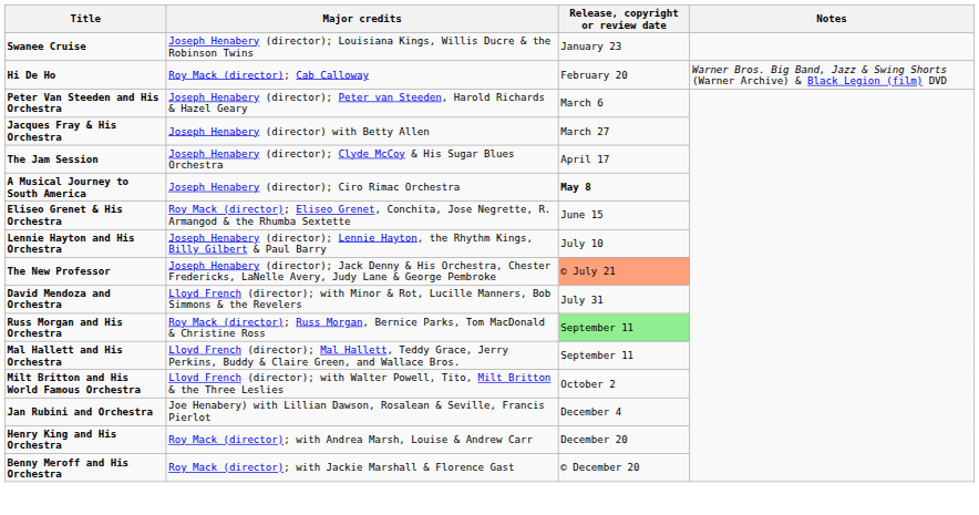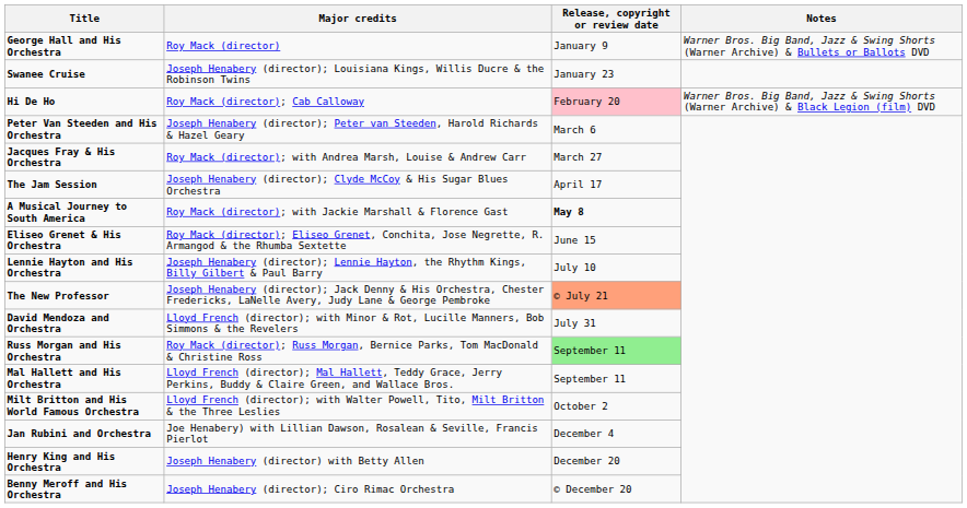 <table class="wikitable sortable" border="1">
 <tr>
 <th>Title</th>
 <th>Major credits</th>
 <th>Release, copyright or review date</th>
 <th>Notes</th>
+</tr>
+<tr>
+<td><strong>George Hall and His Orchestra</strong></td>
+<td><a href='#'>Roy Mack (director)</a></td>
+<td>January 9</td>
+<td><em>Warner Bros. Big Band, Jazz & Swing Shorts</em> (Warner Archive) & <a href='#'>Bullets or Ballots</a> DVD</td>
 </tr>
 <tr>
 <td><strong>Swanee Cruise</strong></td>
 <td><a href='#'>Joseph Henabery</a> (director); Louisiana Kings, Willis Ducre & the Robinson Twins</td>
 <td>January 23</td>
 </tr>
 <tr>
 <td><strong>Hi De Ho</strong></td>
 <td><a href='#'>Roy Mack (director)</a>; <a href='#'>Cab Calloway</a></td>
-<td>February 20</td>
+<td style="background: pink;">February 20</td>
 <td><em>Warner Bros. Big Band, Jazz & Swing Shorts</em> (Warner Archive) & <a href='#'>Black Legion (film)</a> DVD</td>
 </tr>
 <tr>
 <td><strong>Peter Van Steeden and His Orchestra</strong></td>
 <td><a href='#'>Joseph Henabery</a> (director); <a href='#'>Peter van Steeden</a>, Harold Richards & Hazel Geary</td>
 <td>March 6</td>
 </tr>
 <tr>
 <td><strong>Jacques Fray & His Orchestra</strong></td>
-<td><a href='#'>Joseph Henabery</a> (director) with Betty Allen</td>
+<td><a href='#'>Roy Mack (director)</a>; with Andrea Marsh, Louise & Andrew Carr</td>
 <td>March 27</td>
 </tr>
 <tr>
 <td><strong>The Jam Session</strong></td>
 <td><a href='#'>Joseph Henabery</a> (director); <a href='#'>Clyde McCoy</a> & His Sugar Blues Orchestra</td>
 <td>April 17</td>
 </tr>
 <tr>
 <td><strong>A Musical Journey to South America</strong></td>
-<td><a href='#'>Joseph Henabery</a> (director); Ciro Rimac Orchestra</td>
+<td><a href='#'>Roy Mack (director)</a>; with Jackie Marshall & Florence Gast</td>
 <td><strong>May 8</strong></td>
 </tr>
 <tr>
 <td><strong>Eliseo Grenet & His Orchestra</strong></td>
 <td><a href='#'>Roy Mack (director)</a>; <a href='#'>Eliseo Grenet</a>, Conchita, Jose Negrette, R. Armangod & the Rhumba Sextette</td>
 <td>June 15</td>
 </tr>
 <tr>
 <td><strong>Lennie Hayton and His Orchestra</strong></td>
 <td><a href='#'>Joseph Henabery</a> (director); <a href='#'>Lennie Hayton</a>, the Rhythm Kings, <a href='#'>Billy Gilbert</a> & Paul Barry</td>
 <td>July 10</td>
 </tr>
 <tr>
 <td><strong>The New Professor</strong></td>
 <td><a href='#'>Joseph Henabery</a> (director); Jack Denny & His Orchestra, Chester Fredericks, LaNelle Avery, Judy Lane & George Pembroke</td>
 <td style="background: lightsalmon;">© July 21</td>
 </tr>
 <tr>
 <td><strong>David Mendoza and Orchestra</strong></td>
 <td><a href='#'>Lloyd French</a> (director); with Minor & Rot, Lucille Manners, Bob Simmons & the Revelers</td>
 <td>July 31</td>
 </tr>
 <tr>
 <td><strong>Russ Morgan and His Orchestra</strong></td>
 <td><a href='#'>Roy Mack (director)</a>; <a href='#'>Russ Morgan</a>, Bernice Parks, Tom MacDonald & Christine Ross</td>
 <td style="background: lightgreen;">September 11</td>
 </tr>
 <tr>
 <td><strong>Mal Hallett and His Orchestra</strong></td>
 <td><a href='#'>Lloyd French</a> (director); <a href='#'>Mal Hallett</a>, Teddy Grace, Jerry Perkins, Buddy & Claire Green, and Wallace Bros.</td>
 <td>September 11</td>
 </tr>
 <tr>
 <td><strong>Milt Britton and His World Famous Orchestra</strong></td>
 <td><a href='#'>Lloyd French</a> (director); with Walter Powell, Tito, <a href='#'>Milt Britton</a> & the Three Leslies</td>
 <td>October 2</td>
 </tr>
 <tr>
 <td><strong>Jan Rubini and Orchestra</strong></td>
 <td>Joe Henabery) with Lillian Dawson, Rosalean & Seville, Francis Pierlot</td>
 <td>December 4</td>
 </tr>
 <tr>
 <td><strong>Henry King and His Orchestra</strong></td>
-<td><a href='#'>Roy Mack (director)</a>; with Andrea Marsh, Louise & Andrew Carr</td>
+<td><a href='#'>Joseph Henabery</a> (director) with Betty Allen</td>
 <td>December 20</td>
 </tr>
 <tr>
 <td><strong>Benny Meroff and His Orchestra</strong></td>
-<td><a href='#'>Roy Mack (director)</a>; with Jackie Marshall & Florence Gast</td>
+<td><a href='#'>Joseph Henabery</a> (director); Ciro Rimac Orchestra</td>
 <td>© December 20</td>
 </tr>
 </table>
